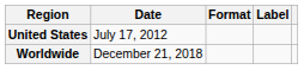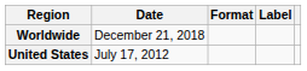 <table class="wikitable plainrowheaders">
 <tr>
 <th scope="col">Region</th>
 <th scope="col">Date</th>
 <th scope="col">Format</th>
 <th scope="col">Label</th>
 <th scope="col"></th>
 </tr>
 <tr>
+<th scope="row" rowspan="1">Worldwide</th>
+<td>December 21, 2018</td>
+<td></td>
+<td></td>
+<td></td>
+</tr>
+<tr>
 <th scope="row" rowspan="1">United States</th>
 <td>July 17, 2012</td>
 <td></td>
 <td></td>
 <td></td>
 </tr>
-<tr>
-<th scope="row" rowspan="1">Worldwide</th>
-<td>December 21, 2018</td>
-<td></td>
-<td></td>
-<td></td>
-</tr>
 </table>
